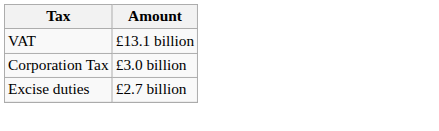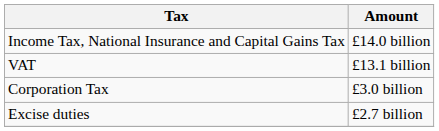 <table class="wikitable">
 <tr>
 <th>Tax</th>
 <th>Amount</th>
+</tr>
+<tr>
+<td>Income Tax, National Insurance and Capital Gains Tax</td>
+<td>£14.0 billion</td>
 </tr>
 <tr>
 <td>VAT</td>
 <td>£13.1 billion</td>
 </tr>
 <tr>
 <td>Corporation Tax</td>
 <td>£3.0 billion</td>
 </tr>
 <tr>
 <td>Excise duties</td>
 <td>£2.7 billion</td>
 </tr>
 <tr>
 </tr>
 <tr Other taxes|| £1.1 billion>
 </tr>
 </table>
